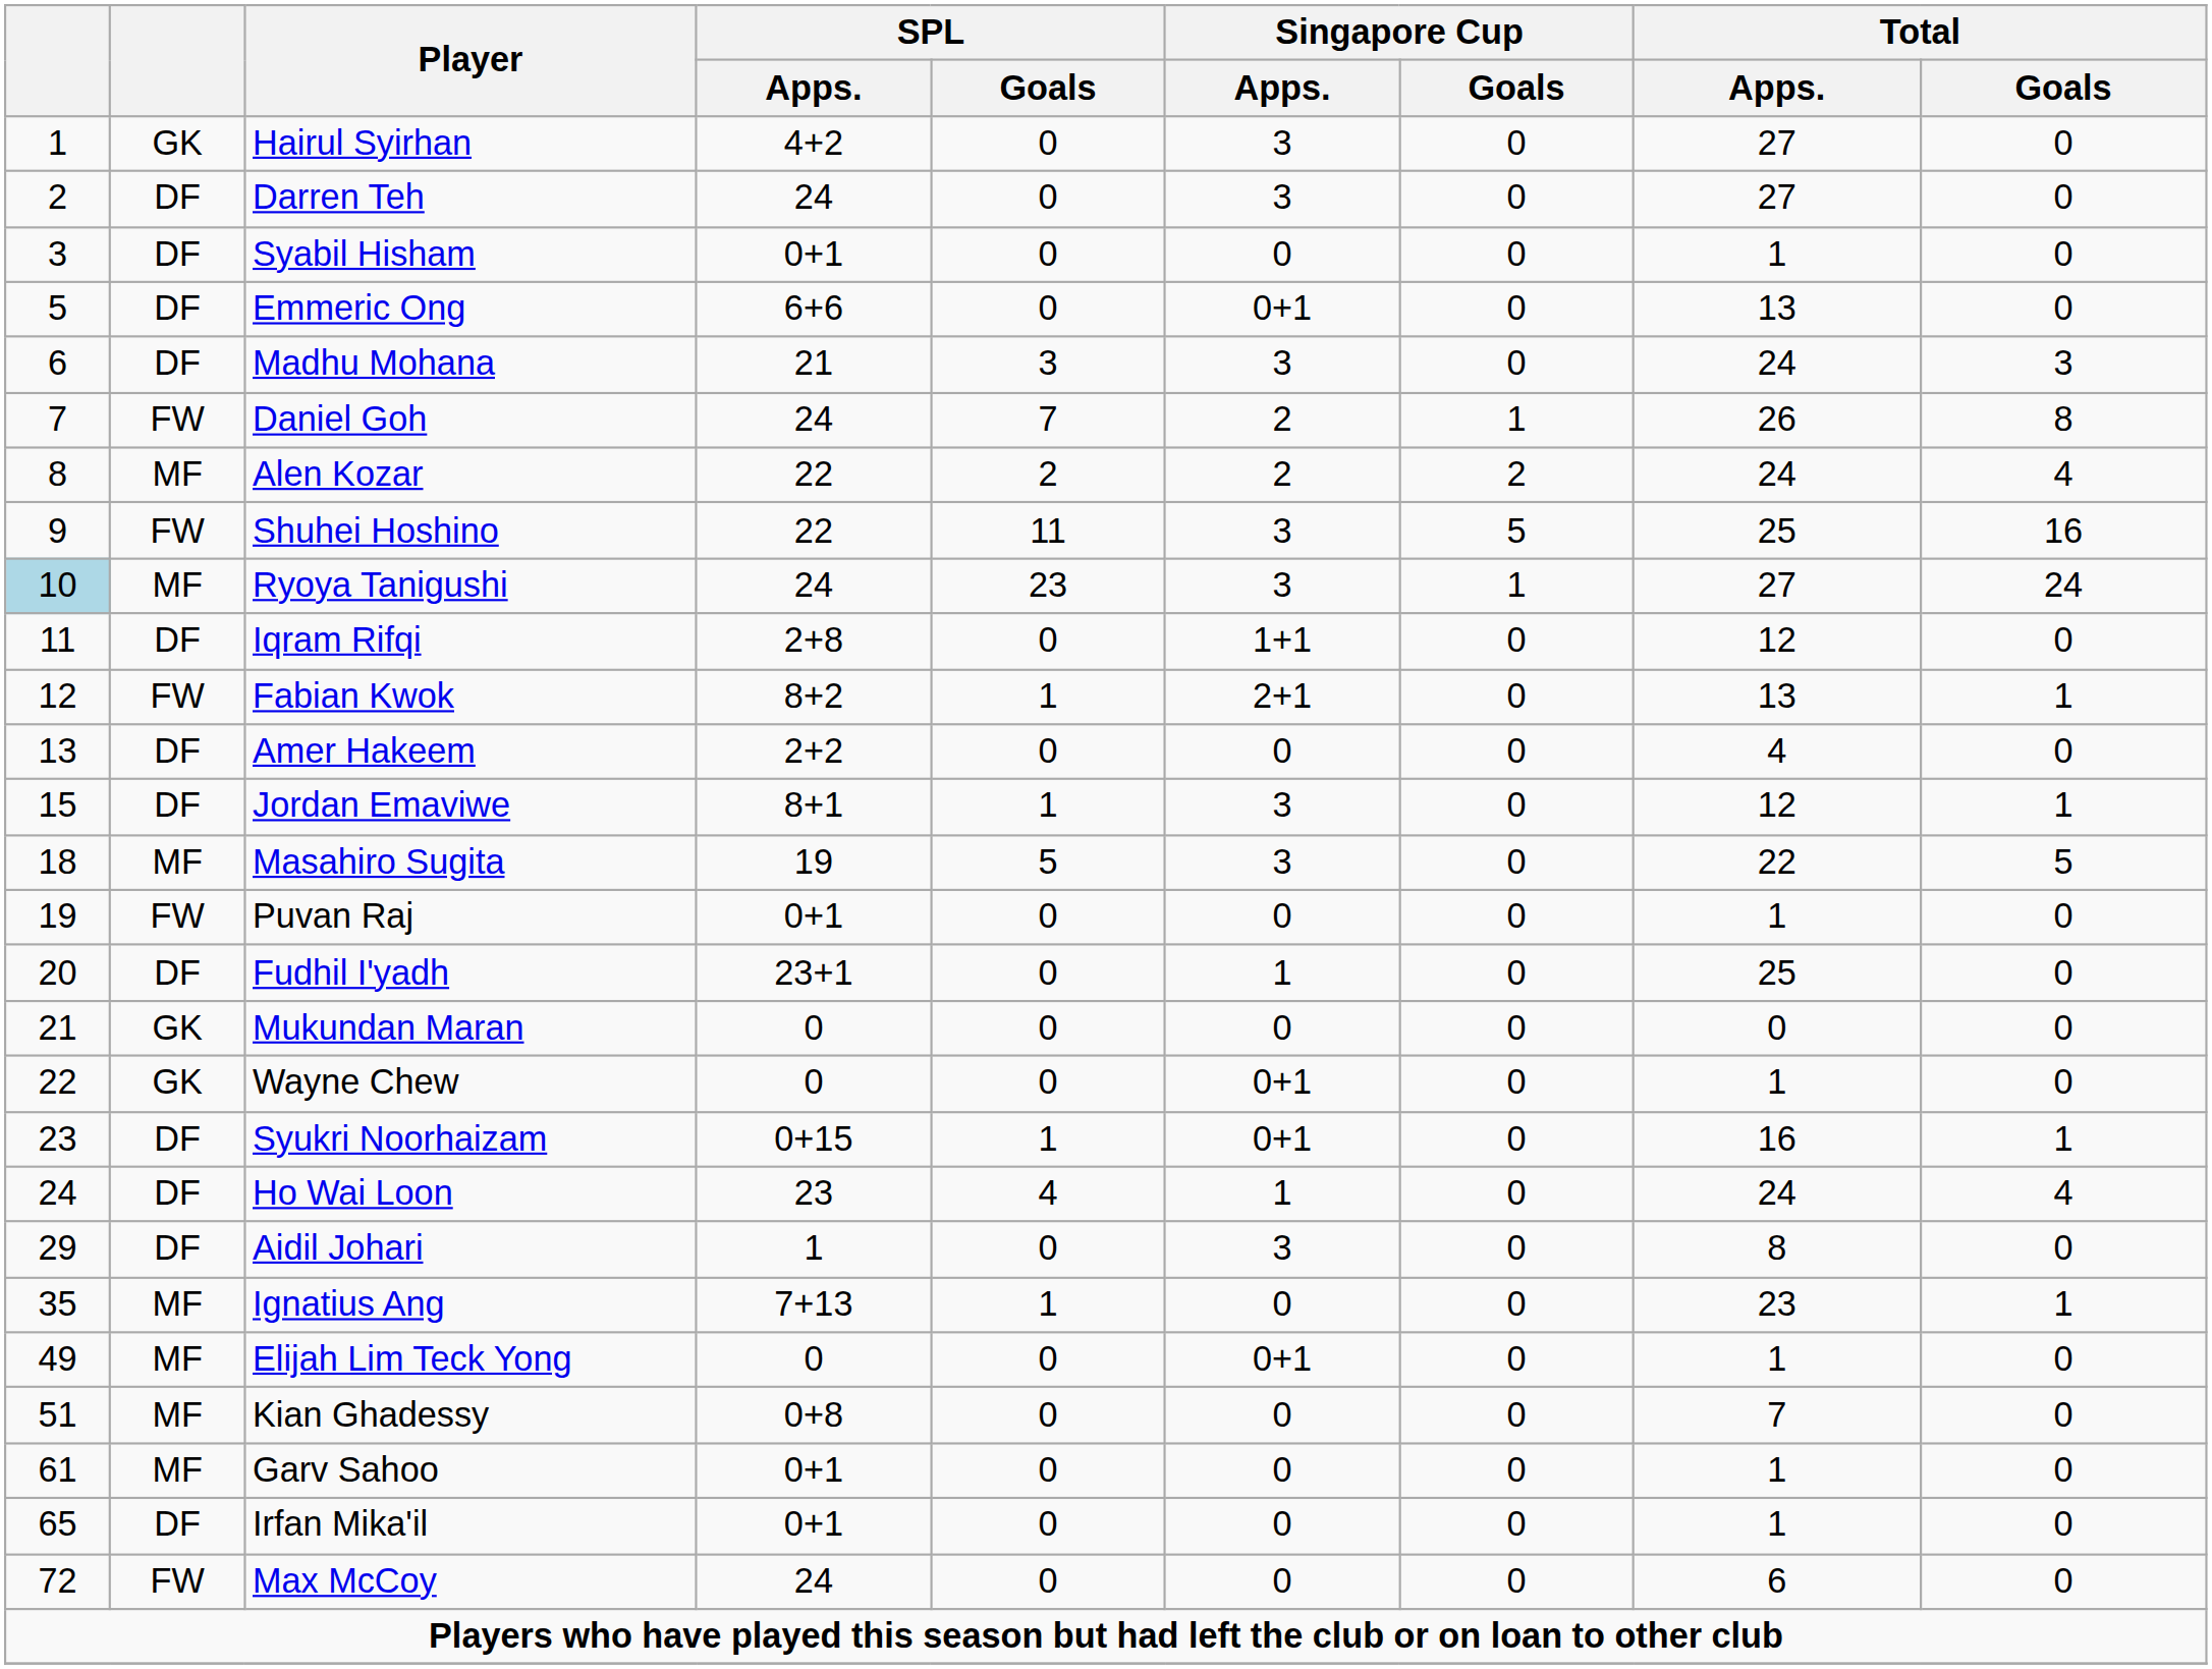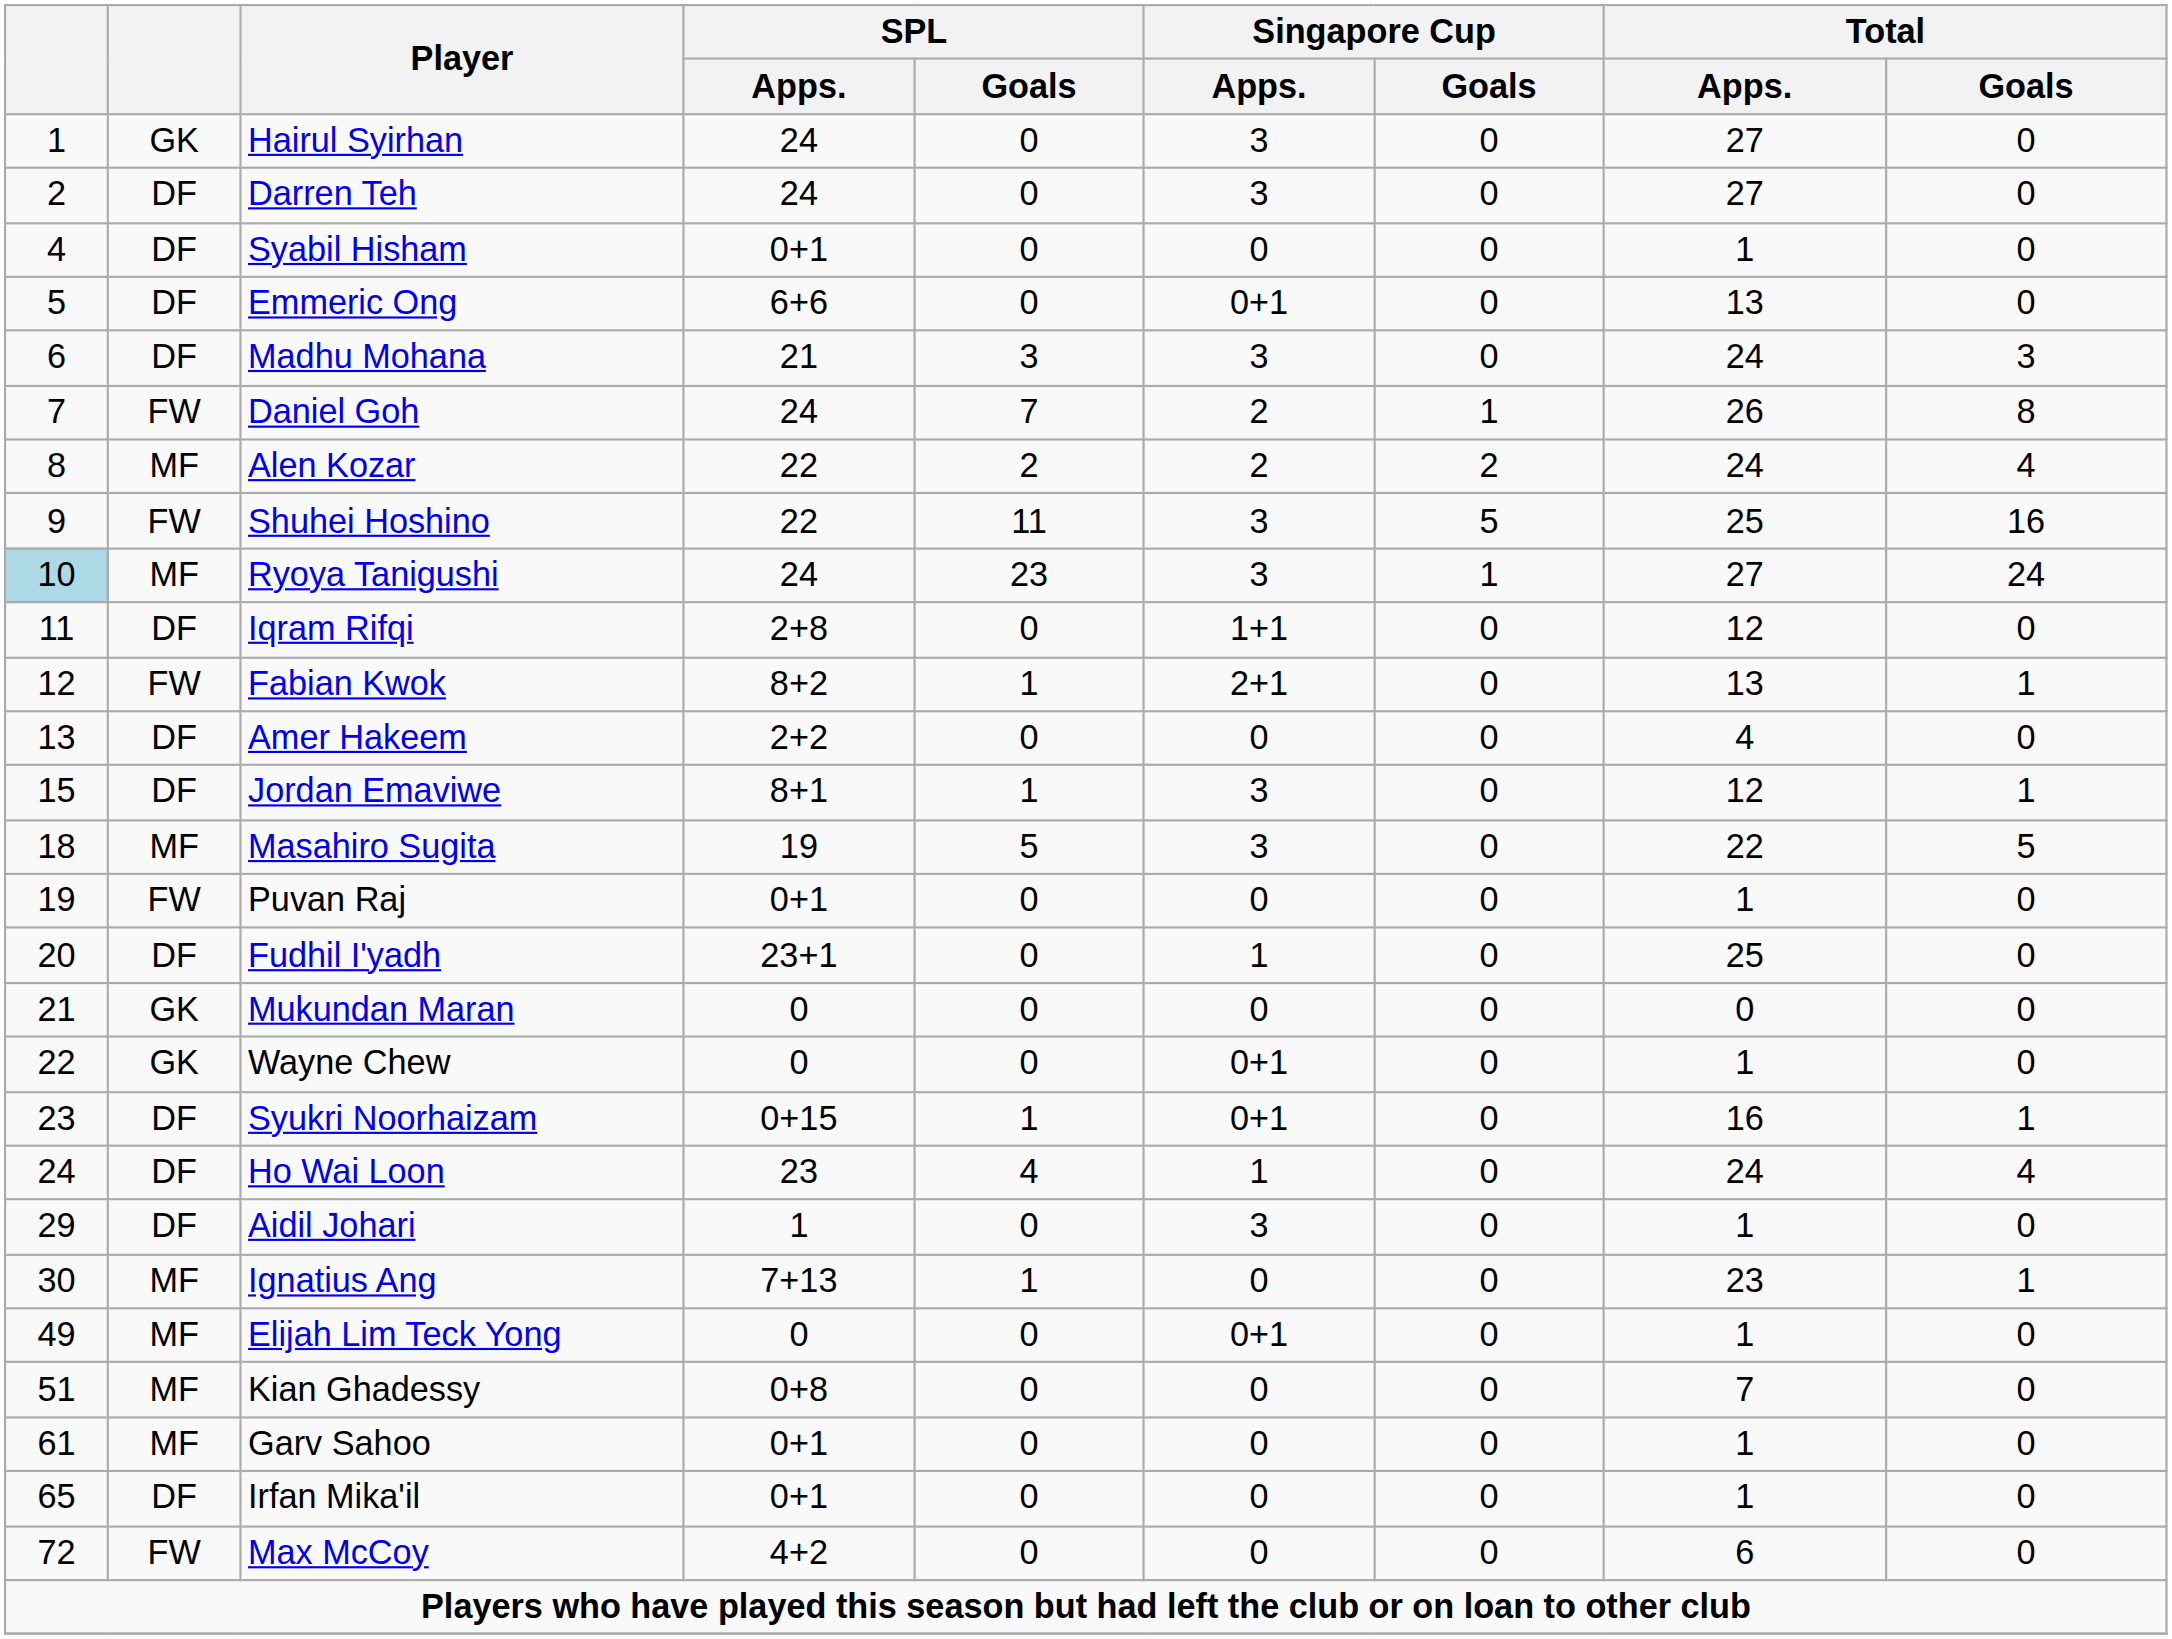 <table class="wikitable" style="text-align:center; font-size:100%; width:80%;">
 <tr>
 <th rowspan=2></th>
 <th rowspan=2></th>
 <th rowspan=2 width="200">Player</th>
 <th colspan=2 width="105">SPL</th>
 <th colspan=2 width="105">Singapore Cup</th>
 <th colspan=2 width="130">Total</th>
 </tr>
 <tr>
 <th>Apps.</th>
 <th>Goals</th>
 <th>Apps.</th>
 <th>Goals</th>
 <th>Apps.</th>
 <th>Goals</th>
 </tr>
 <tr>
 <td>1</td>
 <td>GK</td>
 <td align="left"> <a href='#'>Hairul Syirhan</a></td>
-<td>4+2</td>
+<td>24</td>
 <td>0</td>
 <td>3</td>
 <td>0</td>
 <td>27</td>
 <td>0</td>
 </tr>
 <tr>
 <td>2</td>
 <td>DF</td>
 <td align="left"> <a href='#'>Darren Teh</a></td>
 <td>24</td>
 <td>0</td>
 <td>3</td>
 <td>0</td>
 <td>27</td>
 <td>0</td>
 </tr>
 <tr>
-<td>3</td>
+<td>4</td>
 <td>DF</td>
 <td align="left"> <a href='#'>Syabil Hisham</a></td>
 <td>0+1</td>
 <td>0</td>
 <td>0</td>
 <td>0</td>
 <td>1</td>
 <td>0</td>
 </tr>
 <tr>
 <td>5</td>
 <td>DF</td>
 <td align="left"> <a href='#'>Emmeric Ong</a></td>
 <td>6+6</td>
 <td>0</td>
 <td>0+1</td>
 <td>0</td>
 <td>13</td>
 <td>0</td>
 </tr>
 <tr>
 <td>6</td>
 <td>DF</td>
 <td align="left"> <a href='#'>Madhu Mohana</a></td>
 <td>21</td>
 <td>3</td>
 <td>3</td>
 <td>0</td>
 <td>24</td>
 <td>3</td>
 </tr>
 <tr>
 <td>7</td>
 <td>FW</td>
 <td align="left"> <a href='#'>Daniel Goh</a></td>
 <td>24</td>
 <td>7</td>
 <td>2</td>
 <td>1</td>
 <td>26</td>
 <td>8</td>
 </tr>
 <tr>
 <td>8</td>
 <td>MF</td>
 <td align="left"> <a href='#'>Alen Kozar</a></td>
 <td>22</td>
 <td>2</td>
 <td>2</td>
 <td>2</td>
 <td>24</td>
 <td>4</td>
 </tr>
 <tr>
 <td>9</td>
 <td>FW</td>
 <td align="left"> <a href='#'>Shuhei Hoshino</a></td>
 <td>22</td>
 <td>11</td>
 <td>3</td>
 <td>5</td>
 <td>25</td>
 <td>16</td>
 </tr>
 <tr>
 <td style="background: lightblue;">10</td>
 <td>MF</td>
 <td align="left"> <a href='#'>Ryoya Tanigushi</a></td>
 <td>24</td>
 <td>23</td>
 <td>3</td>
 <td>1</td>
 <td>27</td>
 <td>24</td>
 </tr>
 <tr>
 <td>11</td>
 <td>DF</td>
 <td align="left"> <a href='#'>Iqram Rifqi</a></td>
 <td>2+8</td>
 <td>0</td>
 <td>1+1</td>
 <td>0</td>
 <td>12</td>
 <td>0</td>
 </tr>
 <tr>
 <td>12</td>
 <td>FW</td>
 <td align="left"> <a href='#'>Fabian Kwok</a></td>
 <td>8+2</td>
 <td>1</td>
 <td>2+1</td>
 <td>0</td>
 <td>13</td>
 <td>1</td>
 </tr>
 <tr>
 <td>13</td>
 <td>DF</td>
 <td align="left"> <a href='#'>Amer Hakeem</a></td>
 <td>2+2</td>
 <td>0</td>
 <td>0</td>
 <td>0</td>
 <td>4</td>
 <td>0</td>
 </tr>
 <tr>
 <td>15</td>
 <td>DF</td>
 <td align="left"> <a href='#'>Jordan Emaviwe</a></td>
 <td>8+1</td>
 <td>1</td>
 <td>3</td>
 <td>0</td>
 <td>12</td>
 <td>1</td>
 </tr>
 <tr>
 <td>18</td>
 <td>MF</td>
 <td align="left"> <a href='#'>Masahiro Sugita</a></td>
 <td>19</td>
 <td>5</td>
 <td>3</td>
 <td>0</td>
 <td>22</td>
 <td>5</td>
 </tr>
 <tr>
 <td>19</td>
 <td>FW</td>
 <td align="left"> Puvan Raj</td>
 <td>0+1</td>
 <td>0</td>
 <td>0</td>
 <td>0</td>
 <td>1</td>
 <td>0</td>
 </tr>
 <tr>
 <td>20</td>
 <td>DF</td>
 <td align="left"> <a href='#'>Fudhil I'yadh</a></td>
 <td>23+1</td>
 <td>0</td>
 <td>1</td>
 <td>0</td>
 <td>25</td>
 <td>0</td>
 </tr>
 <tr>
 <td>21</td>
 <td>GK</td>
 <td align="left"> <a href='#'>Mukundan Maran</a></td>
 <td>0</td>
 <td>0</td>
 <td>0</td>
 <td>0</td>
 <td>0</td>
 <td>0</td>
 </tr>
 <tr>
 <td>22</td>
 <td>GK</td>
 <td align="left"> Wayne Chew</td>
 <td>0</td>
 <td>0</td>
 <td>0+1</td>
 <td>0</td>
 <td>1</td>
 <td>0</td>
 </tr>
 <tr>
 <td>23</td>
 <td>DF</td>
 <td align="left"> <a href='#'>Syukri Noorhaizam</a></td>
 <td>0+15</td>
 <td>1</td>
 <td>0+1</td>
 <td>0</td>
 <td>16</td>
 <td>1</td>
 </tr>
 <tr>
 <td>24</td>
 <td>DF</td>
 <td align="left"> <a href='#'>Ho Wai Loon</a></td>
 <td>23</td>
 <td>4</td>
 <td>1</td>
 <td>0</td>
 <td>24</td>
 <td>4</td>
 </tr>
 <tr>
 <td>29</td>
 <td>DF</td>
 <td align="left"> <a href='#'>Aidil Johari</a></td>
 <td>1</td>
 <td>0</td>
 <td>3</td>
 <td>0</td>
-<td>8</td>
+<td>1</td>
 <td>0</td>
 </tr>
 <tr>
-<td>35</td>
+<td>30</td>
 <td>MF</td>
 <td align="left"> <a href='#'>Ignatius Ang</a></td>
 <td>7+13</td>
 <td>1</td>
 <td>0</td>
 <td>0</td>
 <td>23</td>
 <td>1</td>
 </tr>
 <tr>
 <td>49</td>
 <td>MF</td>
 <td align="left"> <a href='#'>Elijah Lim Teck Yong</a></td>
 <td>0</td>
 <td>0</td>
 <td>0+1</td>
 <td>0</td>
 <td>1</td>
 <td>0</td>
 </tr>
 <tr>
 <td>51</td>
 <td>MF</td>
 <td align="left"> Kian Ghadessy</td>
 <td>0+8</td>
 <td>0</td>
 <td>0</td>
 <td>0</td>
 <td>7</td>
 <td>0</td>
 </tr>
 <tr>
 <td>61</td>
 <td>MF</td>
 <td align="left"> Garv Sahoo</td>
 <td>0+1</td>
 <td>0</td>
 <td>0</td>
 <td>0</td>
 <td>1</td>
 <td>0</td>
 </tr>
 <tr>
 <td>65</td>
 <td>DF</td>
 <td align="left"> Irfan Mika'il</td>
 <td>0+1</td>
 <td>0</td>
 <td>0</td>
 <td>0</td>
 <td>1</td>
 <td>0</td>
 </tr>
 <tr>
 <td>72</td>
 <td>FW</td>
 <td align="left"> <a href='#'>Max McCoy</a></td>
-<td>24</td>
+<td>4+2</td>
 <td>0</td>
 <td>0</td>
 <td>0</td>
 <td>6</td>
 <td>0</td>
 </tr>
 <tr>
 <td colspan="17"><strong>Players who have played this season but had left the club or on loan to other club</strong></td>
 </tr>
 <tr>
 </tr>
 </table>
